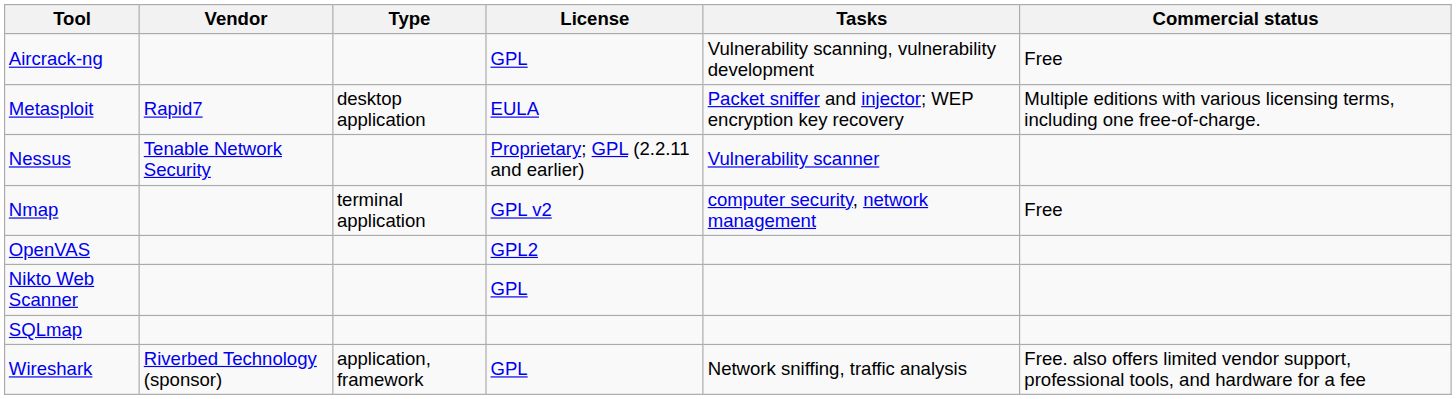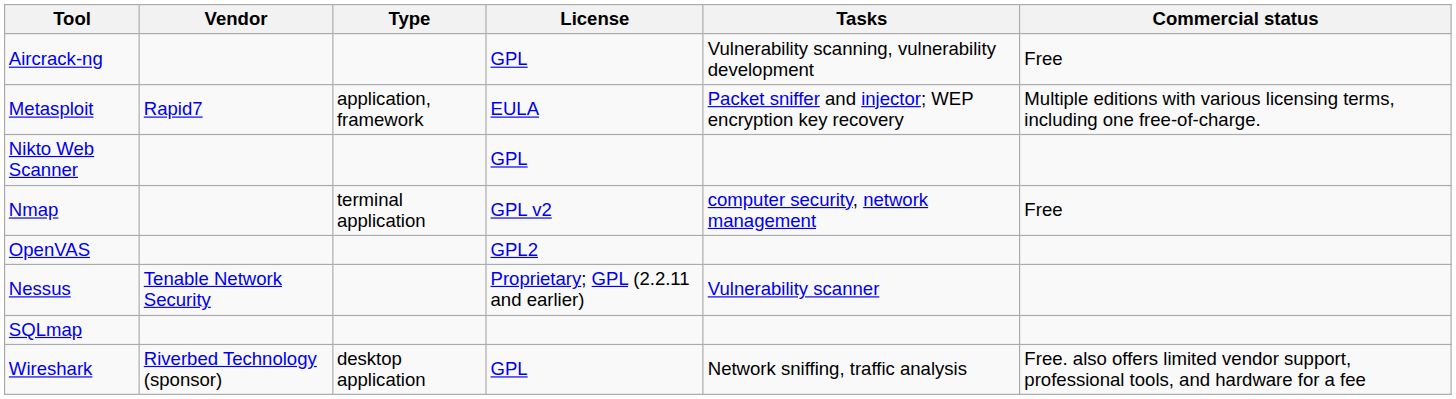 <table class="wikitable">
 <tr>
 <th>Tool</th>
 <th>Vendor</th>
 <th>Type</th>
 <th>License</th>
 <th>Tasks</th>
 <th>Commercial status</th>
 </tr>
 <tr>
 <td><a href='#'>Aircrack-ng</a></td>
 <td></td>
 <td></td>
 <td><a href='#'>GPL</a></td>
 <td>Vulnerability scanning, vulnerability development</td>
 <td>Free</td>
 </tr>
 <tr>
 <td><a href='#'>Metasploit</a></td>
 <td><a href='#'>Rapid7</a></td>
-<td>desktop application</td>
+<td>application, framework</td>
 <td><a href='#'>EULA</a></td>
 <td><a href='#'>Packet sniffer</a> and <a href='#'>injector</a>; WEP encryption key recovery</td>
 <td>Multiple editions with various licensing terms, including one free-of-charge.</td>
 </tr>
 <tr>
-<td><a href='#'>Nessus</a></td>
-<td><a href='#'>Tenable Network Security</a></td>
+<td><a href='#'>Nikto Web Scanner</a></td>
 <td></td>
-<td><a href='#'>Proprietary</a>; <a href='#'>GPL</a> (2.2.11 and earlier)</td>
-<td><a href='#'>Vulnerability scanner</a></td>
+<td></td>
+<td><a href='#'>GPL</a></td>
+<td></td>
 <td></td>
 </tr>
 <tr>
 <td><a href='#'>Nmap</a></td>
 <td></td>
 <td>terminal application</td>
 <td><a href='#'>GPL v2</a></td>
 <td><a href='#'>computer security</a>, <a href='#'>network management</a></td>
 <td>Free</td>
 </tr>
 <tr>
 <td><a href='#'>OpenVAS</a></td>
 <td></td>
 <td></td>
 <td><a href='#'>GPL2</a></td>
 <td></td>
 <td></td>
 </tr>
 <tr>
-<td><a href='#'>Nikto Web Scanner</a></td>
+<td><a href='#'>Nessus</a></td>
+<td><a href='#'>Tenable Network Security</a></td>
 <td></td>
-<td></td>
-<td><a href='#'>GPL</a></td>
-<td></td>
+<td><a href='#'>Proprietary</a>; <a href='#'>GPL</a> (2.2.11 and earlier)</td>
+<td><a href='#'>Vulnerability scanner</a></td>
 <td></td>
 </tr>
 <tr>
 <td><a href='#'>SQLmap</a></td>
 <td></td>
 <td></td>
 <td></td>
 <td></td>
 <td></td>
 </tr>
 <tr>
 <td><a href='#'>Wireshark</a></td>
 <td><a href='#'>Riverbed Technology</a> (sponsor)</td>
-<td>application, framework</td>
+<td>desktop application</td>
 <td><a href='#'>GPL</a></td>
 <td>Network sniffing, traffic analysis</td>
 <td>Free. also offers limited vendor support, professional tools, and hardware for a fee</td>
 </tr>
 </table>
